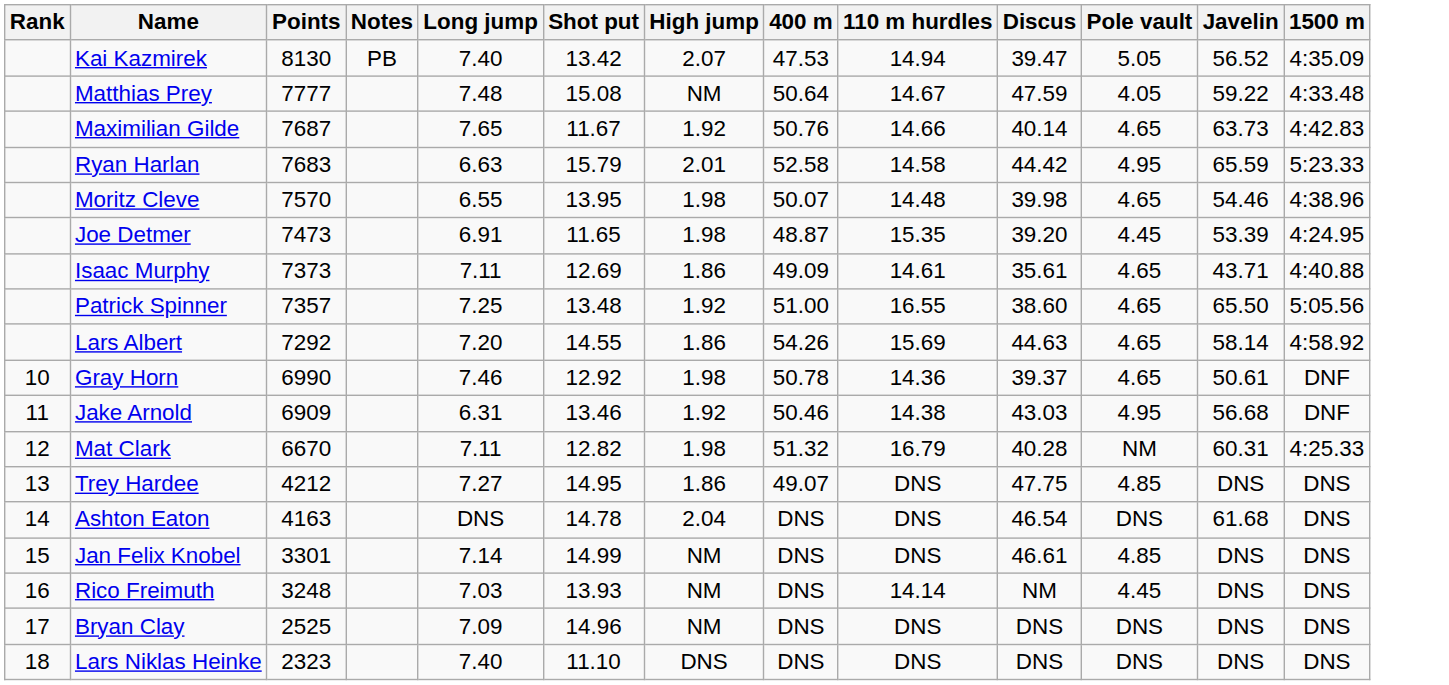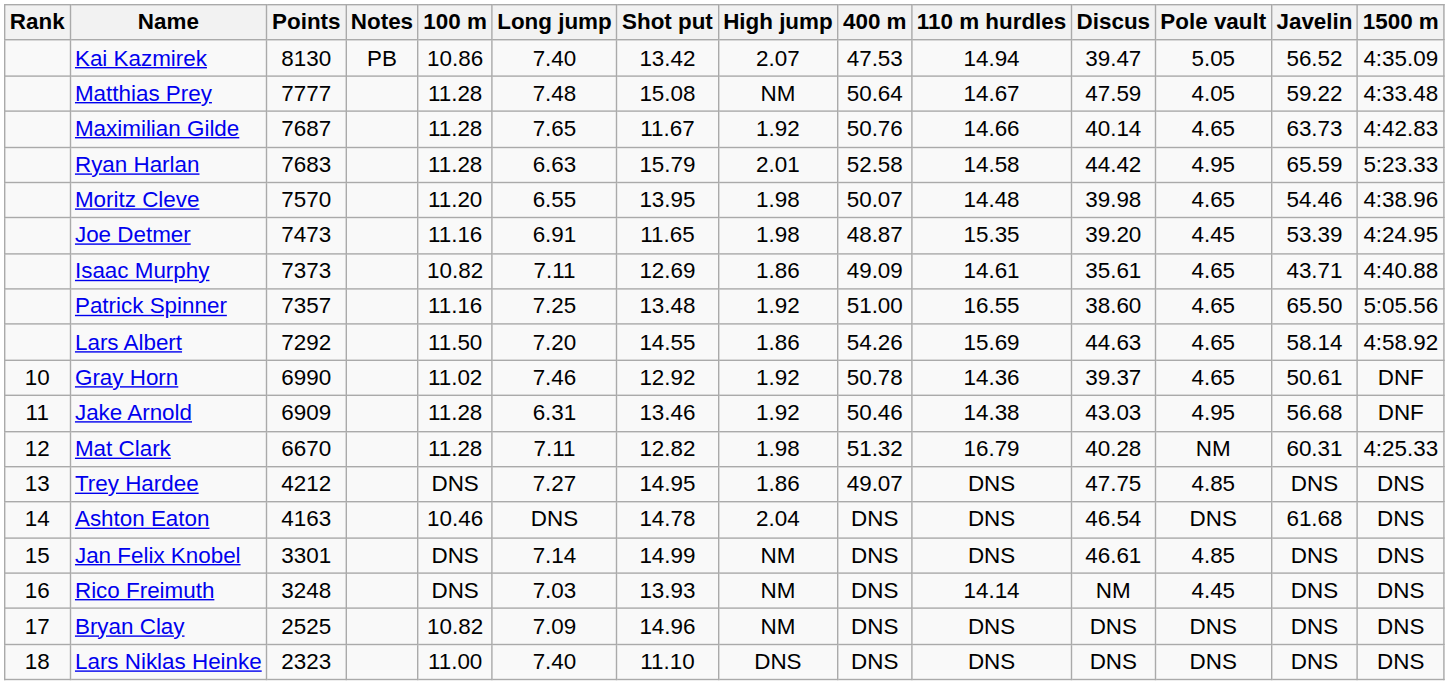 <table class="wikitable sortable" style="text-align:center">
 <tr>
 <th>Rank</th>
 <th>Name</th>
 <th>Points</th>
 <th>Notes</th>
+<th>100 m</th>
 <th>Long jump</th>
 <th>Shot put</th>
 <th>High jump</th>
 <th>400 m</th>
 <th>110 m hurdles</th>
 <th>Discus</th>
 <th>Pole vault</th>
 <th>Javelin</th>
 <th>1500 m</th>
 </tr>
 <tr>
 <td></td>
 <td align="left"> <a href='#'>Kai Kazmirek</a></td>
 <td>8130</td>
 <td>PB</td>
+<td>10.86</td>
 <td>7.40</td>
 <td>13.42</td>
 <td>2.07</td>
 <td>47.53</td>
 <td>14.94</td>
 <td>39.47</td>
 <td>5.05</td>
 <td>56.52</td>
 <td>4:35.09</td>
 </tr>
 <tr>
 <td></td>
 <td align="left"> <a href='#'>Matthias Prey</a></td>
 <td>7777</td>
 <td></td>
+<td>11.28</td>
 <td>7.48</td>
 <td>15.08</td>
 <td>NM</td>
 <td>50.64</td>
 <td>14.67</td>
 <td>47.59</td>
 <td>4.05</td>
 <td>59.22</td>
 <td>4:33.48</td>
 </tr>
 <tr>
 <td></td>
 <td align="left"> <a href='#'>Maximilian Gilde</a></td>
 <td>7687</td>
 <td></td>
+<td>11.28</td>
 <td>7.65</td>
 <td>11.67</td>
 <td>1.92</td>
 <td>50.76</td>
 <td>14.66</td>
 <td>40.14</td>
 <td>4.65</td>
 <td>63.73</td>
 <td>4:42.83</td>
 </tr>
 <tr>
 <td></td>
 <td align="left"> <a href='#'>Ryan Harlan</a></td>
 <td>7683</td>
 <td></td>
+<td>11.28</td>
 <td>6.63</td>
 <td>15.79</td>
 <td>2.01</td>
 <td>52.58</td>
 <td>14.58</td>
 <td>44.42</td>
 <td>4.95</td>
 <td>65.59</td>
 <td>5:23.33</td>
 </tr>
 <tr>
 <td></td>
 <td align="left"> <a href='#'>Moritz Cleve</a></td>
 <td>7570</td>
 <td></td>
+<td>11.20</td>
 <td>6.55</td>
 <td>13.95</td>
 <td>1.98</td>
 <td>50.07</td>
 <td>14.48</td>
 <td>39.98</td>
 <td>4.65</td>
 <td>54.46</td>
 <td>4:38.96</td>
 </tr>
 <tr>
 <td></td>
 <td align="left"> <a href='#'>Joe Detmer</a></td>
 <td>7473</td>
 <td></td>
+<td>11.16</td>
 <td>6.91</td>
 <td>11.65</td>
 <td>1.98</td>
 <td>48.87</td>
 <td>15.35</td>
 <td>39.20</td>
 <td>4.45</td>
 <td>53.39</td>
 <td>4:24.95</td>
 </tr>
 <tr>
 <td></td>
 <td align="left"> <a href='#'>Isaac Murphy</a></td>
 <td>7373</td>
 <td></td>
+<td>10.82</td>
 <td>7.11</td>
 <td>12.69</td>
 <td>1.86</td>
 <td>49.09</td>
 <td>14.61</td>
 <td>35.61</td>
 <td>4.65</td>
 <td>43.71</td>
 <td>4:40.88</td>
 </tr>
 <tr>
 <td></td>
 <td align="left"> <a href='#'>Patrick Spinner</a></td>
 <td>7357</td>
 <td></td>
+<td>11.16</td>
 <td>7.25</td>
 <td>13.48</td>
 <td>1.92</td>
 <td>51.00</td>
 <td>16.55</td>
 <td>38.60</td>
 <td>4.65</td>
 <td>65.50</td>
 <td>5:05.56</td>
 </tr>
 <tr>
 <td></td>
 <td align="left"> <a href='#'>Lars Albert</a></td>
 <td>7292</td>
 <td></td>
+<td>11.50</td>
 <td>7.20</td>
 <td>14.55</td>
 <td>1.86</td>
 <td>54.26</td>
 <td>15.69</td>
 <td>44.63</td>
 <td>4.65</td>
 <td>58.14</td>
 <td>4:58.92</td>
 </tr>
 <tr>
 <td>10</td>
 <td align="left"> <a href='#'>Gray Horn</a></td>
 <td>6990</td>
 <td></td>
+<td>11.02</td>
 <td>7.46</td>
 <td>12.92</td>
-<td>1.98</td>
+<td>1.92</td>
 <td>50.78</td>
 <td>14.36</td>
 <td>39.37</td>
 <td>4.65</td>
 <td>50.61</td>
 <td>DNF</td>
 </tr>
 <tr>
 <td>11</td>
 <td align="left"> <a href='#'>Jake Arnold</a></td>
 <td>6909</td>
 <td></td>
+<td>11.28</td>
 <td>6.31</td>
 <td>13.46</td>
 <td>1.92</td>
 <td>50.46</td>
 <td>14.38</td>
 <td>43.03</td>
 <td>4.95</td>
 <td>56.68</td>
 <td>DNF</td>
 </tr>
 <tr>
 <td>12</td>
 <td align="left"> <a href='#'>Mat Clark</a></td>
 <td>6670</td>
 <td></td>
+<td>11.28</td>
 <td>7.11</td>
 <td>12.82</td>
 <td>1.98</td>
 <td>51.32</td>
 <td>16.79</td>
 <td>40.28</td>
 <td>NM</td>
 <td>60.31</td>
 <td>4:25.33</td>
 </tr>
 <tr>
 <td>13</td>
 <td align="left"> <a href='#'>Trey Hardee</a></td>
 <td>4212</td>
 <td></td>
+<td>DNS</td>
 <td>7.27</td>
 <td>14.95</td>
 <td>1.86</td>
 <td>49.07</td>
 <td>DNS</td>
 <td>47.75</td>
 <td>4.85</td>
 <td>DNS</td>
 <td>DNS</td>
 </tr>
 <tr>
 <td>14</td>
 <td align="left"> <a href='#'>Ashton Eaton</a></td>
 <td>4163</td>
 <td></td>
+<td>10.46</td>
 <td>DNS</td>
 <td>14.78</td>
 <td>2.04</td>
 <td>DNS</td>
 <td>DNS</td>
 <td>46.54</td>
 <td>DNS</td>
 <td>61.68</td>
 <td>DNS</td>
 </tr>
 <tr>
 <td>15</td>
 <td align="left"> <a href='#'>Jan Felix Knobel</a></td>
 <td>3301</td>
 <td></td>
+<td>DNS</td>
 <td>7.14</td>
 <td>14.99</td>
 <td>NM</td>
 <td>DNS</td>
 <td>DNS</td>
 <td>46.61</td>
 <td>4.85</td>
 <td>DNS</td>
 <td>DNS</td>
 </tr>
 <tr>
 <td>16</td>
 <td align="left"> <a href='#'>Rico Freimuth</a></td>
 <td>3248</td>
 <td></td>
+<td>DNS</td>
 <td>7.03</td>
 <td>13.93</td>
 <td>NM</td>
 <td>DNS</td>
 <td>14.14</td>
 <td>NM</td>
 <td>4.45</td>
 <td>DNS</td>
 <td>DNS</td>
 </tr>
 <tr>
 <td>17</td>
 <td align="left"> <a href='#'>Bryan Clay</a></td>
 <td>2525</td>
 <td></td>
+<td>10.82</td>
 <td>7.09</td>
 <td>14.96</td>
 <td>NM</td>
 <td>DNS</td>
 <td>DNS</td>
 <td>DNS</td>
 <td>DNS</td>
 <td>DNS</td>
 <td>DNS</td>
 </tr>
 <tr>
 <td>18</td>
 <td align="left"> <a href='#'>Lars Niklas Heinke</a></td>
 <td>2323</td>
 <td></td>
+<td>11.00</td>
 <td>7.40</td>
 <td>11.10</td>
 <td>DNS</td>
 <td>DNS</td>
 <td>DNS</td>
 <td>DNS</td>
 <td>DNS</td>
 <td>DNS</td>
 <td>DNS</td>
 </tr>
 </table>
